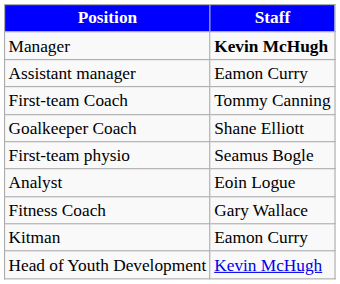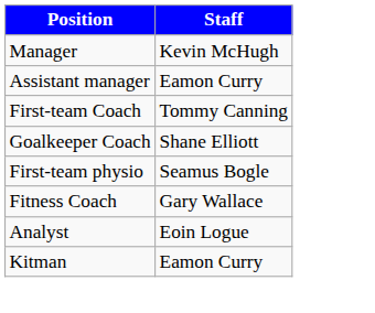 <table class=wikitable>
 <tr>
 <th style="color:white; background:blue">Position</th>
 <th style="color:white; background:blue">Staff</th>
 </tr>
 <tr>
 <td>Manager</td>
-<td><strong>Kevin McHugh</strong></td>
+<td>Kevin McHugh</td>
 </tr>
 <tr>
 <td>Assistant manager</td>
 <td>Eamon Curry</td>
 </tr>
 <tr>
 <td>First-team Coach</td>
 <td>Tommy Canning</td>
 </tr>
 <tr>
 <td>Goalkeeper Coach</td>
 <td>Shane Elliott</td>
 </tr>
 <tr>
 <td>First-team physio</td>
 <td>Seamus Bogle</td>
 </tr>
 <tr>
+<td>Fitness Coach</td>
+<td>Gary Wallace</td>
+</tr>
+<tr>
 <td>Analyst</td>
 <td>Eoin Logue</td>
-</tr>
-<tr>
-<td>Fitness Coach</td>
-<td>Gary Wallace</td>
 </tr>
 <tr>
 <td>Kitman</td>
 <td>Eamon Curry</td>
 </tr>
-<tr>
-<td>Head of Youth Development</td>
-<td><a href='#'>Kevin McHugh</a></td>
-</tr>
 </table>
